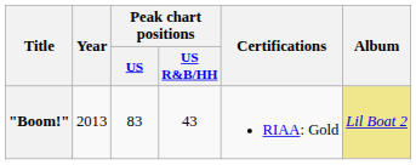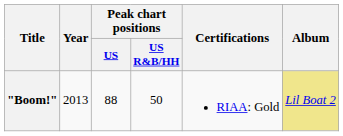 <table class="wikitable plainrowheaders" style="text-align:center;">
 <tr>
 <th rowspan="2">Title</th>
 <th rowspan="2">Year</th>
 <th colspan="2">Peak chart positions</th>
 <th rowspan="2">Certifications</th>
 <th rowspan="2">Album</th>
 </tr>
 <tr>
 <th style="width:3em; font-size:90%"><a href='#'>US</a><br></th>
 <th style="width:3em; font-size:90%"><a href='#'>US<br>R&B/HH</a><br></th>
 </tr>
 <tr>
 <th scope="row">"Boom!"<br></th>
 <td>2013</td>
-<td>83</td>
-<td>43</td>
+<td>88</td>
+<td>50</td>
 <td><br><ul><li><a href='#'>RIAA</a>: Gold</li></ul></td>
 <td style="background: khaki;"><em><a href='#'>Lil Boat 2</a></em></td>
 </tr>
 </table>
